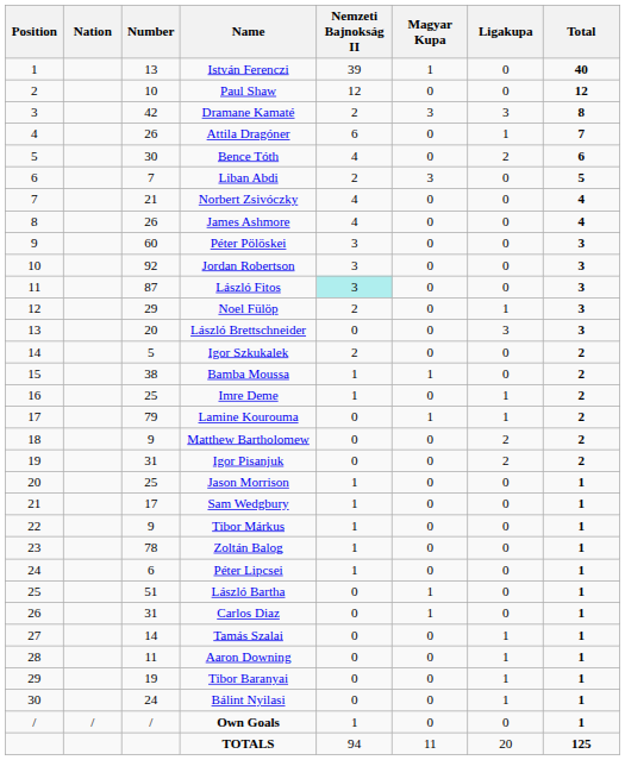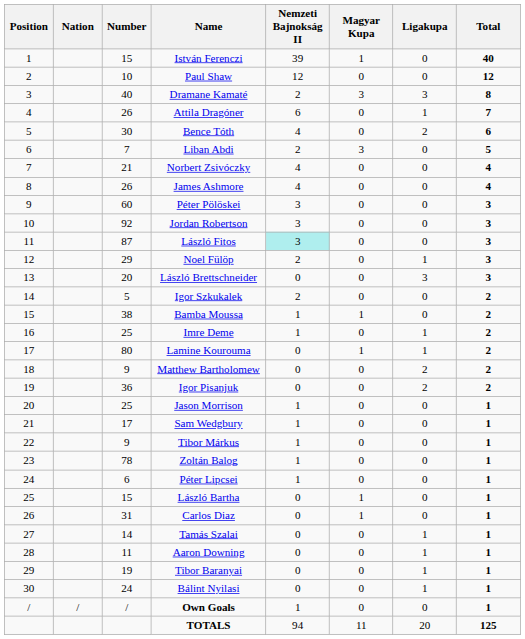 <table class="wikitable" style="font-size: 95%; text-align: center;">
 <tr>
 <th width=60>Position</th>
 <th width=60>Nation</th>
 <th width=60>Number</th>
 <th width=150>Name</th>
 <th width=80>Nemzeti Bajnokság II</th>
 <th width=80>Magyar Kupa</th>
 <th width=80>Ligakupa</th>
 <th width=80>Total</th>
 </tr>
 <tr>
 <td>1</td>
 <td></td>
-<td>13</td>
+<td>15</td>
 <td><a href='#'>István Ferenczi</a></td>
 <td>39</td>
 <td>1</td>
 <td>0</td>
 <td><strong>40</strong></td>
 </tr>
 <tr>
 <td>2</td>
 <td></td>
 <td>10</td>
 <td><a href='#'>Paul Shaw</a></td>
 <td>12</td>
 <td>0</td>
 <td>0</td>
 <td><strong>12</strong></td>
 </tr>
 <tr>
 <td>3</td>
 <td></td>
-<td>42</td>
+<td>40</td>
 <td><a href='#'>Dramane Kamaté</a></td>
 <td>2</td>
 <td>3</td>
 <td>3</td>
 <td><strong>8</strong></td>
 </tr>
 <tr>
 <td>4</td>
 <td></td>
 <td>26</td>
 <td><a href='#'>Attila Dragóner</a></td>
 <td>6</td>
 <td>0</td>
 <td>1</td>
 <td><strong>7</strong></td>
 </tr>
 <tr>
 <td>5</td>
 <td></td>
 <td>30</td>
 <td><a href='#'>Bence Tóth</a></td>
 <td>4</td>
 <td>0</td>
 <td>2</td>
 <td><strong>6</strong></td>
 </tr>
 <tr>
 <td>6</td>
 <td></td>
 <td>7</td>
 <td><a href='#'>Liban Abdi</a></td>
 <td>2</td>
 <td>3</td>
 <td>0</td>
 <td><strong>5</strong></td>
 </tr>
 <tr>
 <td>7</td>
 <td></td>
 <td>21</td>
 <td><a href='#'>Norbert Zsivóczky</a></td>
 <td>4</td>
 <td>0</td>
 <td>0</td>
 <td><strong>4</strong></td>
 </tr>
 <tr>
 <td>8</td>
 <td></td>
 <td>26</td>
 <td><a href='#'>James Ashmore</a></td>
 <td>4</td>
 <td>0</td>
 <td>0</td>
 <td><strong>4</strong></td>
 </tr>
 <tr>
 <td>9</td>
 <td></td>
 <td>60</td>
 <td><a href='#'>Péter Pölöskei</a></td>
 <td>3</td>
 <td>0</td>
 <td>0</td>
 <td><strong>3</strong></td>
 </tr>
 <tr>
 <td>10</td>
 <td></td>
 <td>92</td>
 <td><a href='#'>Jordan Robertson</a></td>
 <td>3</td>
 <td>0</td>
 <td>0</td>
 <td><strong>3</strong></td>
 </tr>
 <tr>
 <td>11</td>
 <td></td>
 <td>87</td>
 <td><a href='#'>László Fitos</a></td>
 <td style="background: paleturquoise;">3</td>
 <td>0</td>
 <td>0</td>
 <td><strong>3</strong></td>
 </tr>
 <tr>
 <td>12</td>
 <td></td>
 <td>29</td>
 <td><a href='#'>Noel Fülöp</a></td>
 <td>2</td>
 <td>0</td>
 <td>1</td>
 <td><strong>3</strong></td>
 </tr>
 <tr>
 <td>13</td>
 <td></td>
 <td>20</td>
 <td><a href='#'>László Brettschneider</a></td>
 <td>0</td>
 <td>0</td>
 <td>3</td>
 <td><strong>3</strong></td>
 </tr>
 <tr>
 <td>14</td>
 <td></td>
 <td>5</td>
 <td><a href='#'>Igor Szkukalek</a></td>
 <td>2</td>
 <td>0</td>
 <td>0</td>
 <td><strong>2</strong></td>
 </tr>
 <tr>
 <td>15</td>
 <td></td>
 <td>38</td>
 <td><a href='#'>Bamba Moussa</a></td>
 <td>1</td>
 <td>1</td>
 <td>0</td>
 <td><strong>2</strong></td>
 </tr>
 <tr>
 <td>16</td>
 <td></td>
 <td>25</td>
 <td><a href='#'>Imre Deme</a></td>
 <td>1</td>
 <td>0</td>
 <td>1</td>
 <td><strong>2</strong></td>
 </tr>
 <tr>
 <td>17</td>
 <td></td>
-<td>79</td>
+<td>80</td>
 <td><a href='#'>Lamine Kourouma</a></td>
 <td>0</td>
 <td>1</td>
 <td>1</td>
 <td><strong>2</strong></td>
 </tr>
 <tr>
 <td>18</td>
 <td></td>
 <td>9</td>
 <td><a href='#'>Matthew Bartholomew</a></td>
 <td>0</td>
 <td>0</td>
 <td>2</td>
 <td><strong>2</strong></td>
 </tr>
 <tr>
 <td>19</td>
 <td></td>
-<td>31</td>
+<td>36</td>
 <td><a href='#'>Igor Pisanjuk</a></td>
 <td>0</td>
 <td>0</td>
 <td>2</td>
 <td><strong>2</strong></td>
 </tr>
 <tr>
 <td>20</td>
 <td></td>
 <td>25</td>
 <td><a href='#'>Jason Morrison</a></td>
 <td>1</td>
 <td>0</td>
 <td>0</td>
 <td><strong>1</strong></td>
 </tr>
 <tr>
 <td>21</td>
 <td></td>
 <td>17</td>
 <td><a href='#'>Sam Wedgbury</a></td>
 <td>1</td>
 <td>0</td>
 <td>0</td>
 <td><strong>1</strong></td>
 </tr>
 <tr>
 <td>22</td>
 <td></td>
 <td>9</td>
 <td><a href='#'>Tibor Márkus</a></td>
 <td>1</td>
 <td>0</td>
 <td>0</td>
 <td><strong>1</strong></td>
 </tr>
 <tr>
 <td>23</td>
 <td></td>
 <td>78</td>
 <td><a href='#'>Zoltán Balog</a></td>
 <td>1</td>
 <td>0</td>
 <td>0</td>
 <td><strong>1</strong></td>
 </tr>
 <tr>
 <td>24</td>
 <td></td>
 <td>6</td>
 <td><a href='#'>Péter Lipcsei</a></td>
 <td>1</td>
 <td>0</td>
 <td>0</td>
 <td><strong>1</strong></td>
 </tr>
 <tr>
 <td>25</td>
 <td></td>
-<td>51</td>
+<td>15</td>
 <td><a href='#'>László Bartha</a></td>
 <td>0</td>
 <td>1</td>
 <td>0</td>
 <td><strong>1</strong></td>
 </tr>
 <tr>
 <td>26</td>
 <td></td>
 <td>31</td>
 <td><a href='#'>Carlos Diaz</a></td>
 <td>0</td>
 <td>1</td>
 <td>0</td>
 <td><strong>1</strong></td>
 </tr>
 <tr>
 <td>27</td>
 <td></td>
 <td>14</td>
 <td><a href='#'>Tamás Szalai</a></td>
 <td>0</td>
 <td>0</td>
 <td>1</td>
 <td><strong>1</strong></td>
 </tr>
 <tr>
 <td>28</td>
 <td></td>
 <td>11</td>
 <td><a href='#'>Aaron Downing</a></td>
 <td>0</td>
 <td>0</td>
 <td>1</td>
 <td><strong>1</strong></td>
 </tr>
 <tr>
 <td>29</td>
 <td></td>
 <td>19</td>
 <td><a href='#'>Tibor Baranyai</a></td>
 <td>0</td>
 <td>0</td>
 <td>1</td>
 <td><strong>1</strong></td>
 </tr>
 <tr>
 <td>30</td>
 <td></td>
 <td>24</td>
 <td><a href='#'>Bálint Nyilasi</a></td>
 <td>0</td>
 <td>0</td>
 <td>1</td>
 <td><strong>1</strong></td>
 </tr>
 <tr>
 <td>/</td>
 <td>/</td>
 <td>/</td>
 <td><strong>Own Goals</strong></td>
 <td>1</td>
 <td>0</td>
 <td>0</td>
 <td><strong>1</strong></td>
 </tr>
 <tr>
 <td></td>
 <td></td>
 <td></td>
 <td><strong>TOTALS</strong></td>
 <td>94</td>
 <td>11</td>
 <td>20</td>
 <td><strong>125</strong></td>
 </tr>
 </table>
